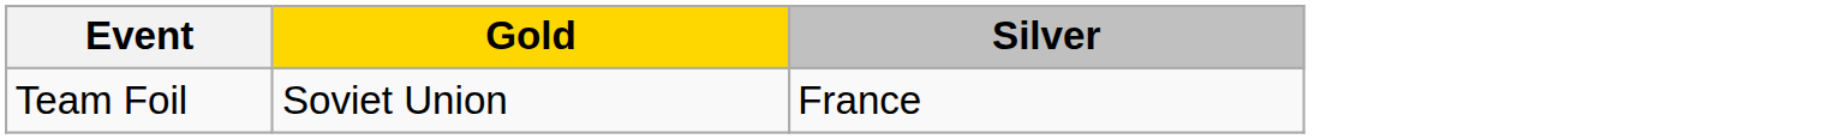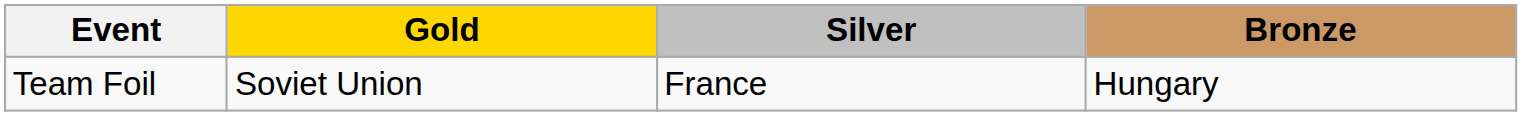 <table class="wikitable">
 <tr>
 <th width="100">Event</th>
 <th style="background-color:gold;" width="200"> Gold</th>
 <th style="background-color:silver;" width="200"> Silver</th>
+<th style="background-color:#CC9966;" width="200"> Bronze</th>
 </tr>
 <tr>
 <td>Team Foil</td>
 <td> Soviet Union</td>
 <td> France</td>
+<td> Hungary</td>
 </tr>
 </table>
